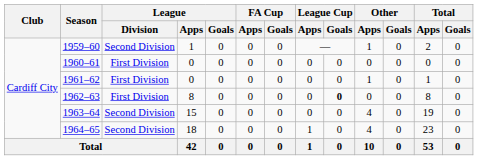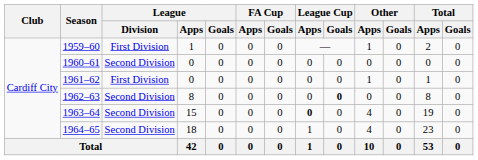 <table class="wikitable" style="text-align:center;">
 <tr>
 <th rowspan="2">Club</th>
 <th rowspan="2">Season</th>
 <th colspan="3">League</th>
 <th colspan="2">FA Cup</th>
 <th colspan="2">League Cup</th>
 <th colspan="2">Other</th>
 <th colspan="2">Total</th>
 </tr>
 <tr>
 <th>Division</th>
 <th>Apps</th>
 <th>Goals</th>
 <th>Apps</th>
 <th>Goals</th>
 <th>Apps</th>
 <th>Goals</th>
 <th>Apps</th>
 <th>Goals</th>
 <th>Apps</th>
 <th>Goals</th>
 </tr>
 <tr>
 <td rowspan="6"><a href='#'>Cardiff City</a></td>
 <td><a href='#'>1959–60</a></td>
-<td><a href='#'>Second Division</a></td>
+<td><a href='#'>First Division</a></td>
 <td>1</td>
 <td>0</td>
 <td>0</td>
 <td>0</td>
 <td colspan=2>—</td>
 <td>1</td>
 <td>0</td>
 <td>2</td>
 <td>0</td>
 </tr>
 <tr>
 <td><a href='#'>1960–61</a></td>
-<td><a href='#'>First Division</a></td>
+<td><a href='#'>Second Division</a></td>
 <td>0</td>
 <td>0</td>
 <td>0</td>
 <td>0</td>
 <td>0</td>
 <td>0</td>
 <td>0</td>
 <td>0</td>
 <td>0</td>
 <td>0</td>
 </tr>
 <tr>
 <td><a href='#'>1961–62</a></td>
 <td><a href='#'>First Division</a></td>
 <td>0</td>
 <td>0</td>
 <td>0</td>
 <td>0</td>
 <td>0</td>
 <td>0</td>
 <td>1</td>
 <td>0</td>
 <td>1</td>
 <td>0</td>
 </tr>
 <tr>
 <td><a href='#'>1962–63</a></td>
-<td><a href='#'>First Division</a></td>
+<td><a href='#'>Second Division</a></td>
 <td>8</td>
 <td>0</td>
 <td>0</td>
 <td>0</td>
 <td>0</td>
 <td><strong>0</strong></td>
 <td>0</td>
 <td>0</td>
 <td>8</td>
 <td>0</td>
 </tr>
 <tr>
 <td><a href='#'>1963–64</a></td>
 <td><a href='#'>Second Division</a></td>
 <td>15</td>
 <td>0</td>
 <td>0</td>
 <td>0</td>
-<td>0</td>
+<td><strong>0</strong></td>
 <td>0</td>
 <td>4</td>
 <td>0</td>
 <td>19</td>
 <td>0</td>
 </tr>
 <tr>
 <td><a href='#'>1964–65</a></td>
 <td><a href='#'>Second Division</a></td>
 <td>18</td>
 <td>0</td>
 <td>0</td>
 <td>0</td>
 <td>1</td>
 <td>0</td>
 <td>4</td>
 <td>0</td>
 <td>23</td>
 <td>0</td>
 </tr>
 <tr>
 <th colspan="3">Total</th>
 <th>42</th>
 <th>0</th>
 <th>0</th>
 <th>0</th>
 <th>1</th>
 <th>0</th>
 <th>10</th>
 <th>0</th>
 <th>53</th>
 <th>0</th>
 </tr>
 </table>
